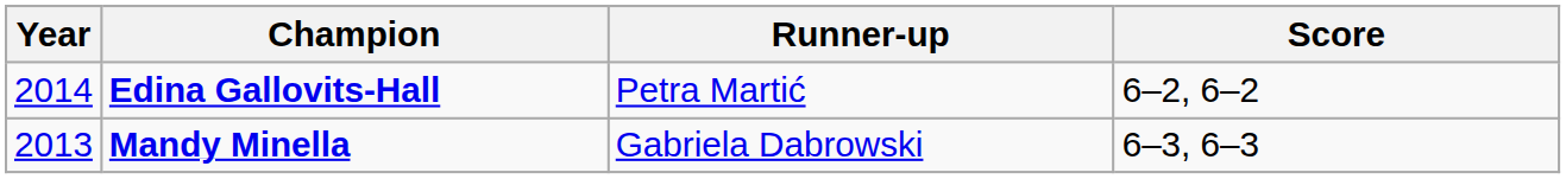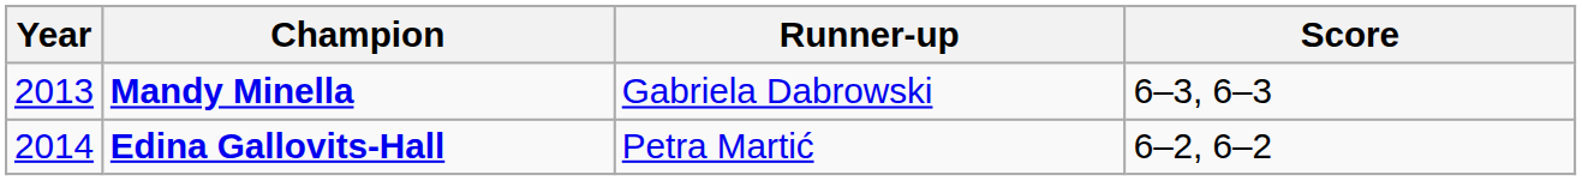 <table class="wikitable" style="font-size:90%">
 <tr>
 <th>Year</th>
 <th width="200">Champion</th>
 <th width="200">Runner-up</th>
 <th width="175">Score</th>
 </tr>
 <tr>
+<td><a href='#'>2013</a></td>
+<td> <strong><a href='#'>Mandy Minella</a></strong></td>
+<td> <a href='#'>Gabriela Dabrowski</a></td>
+<td>6–3, 6–3</td>
+</tr>
+<tr>
 <td><a href='#'>2014</a></td>
 <td> <strong><a href='#'>Edina Gallovits-Hall</a></strong></td>
 <td> <a href='#'>Petra Martić</a></td>
 <td>6–2, 6–2</td>
 </tr>
-<tr>
-<td><a href='#'>2013</a></td>
-<td> <strong><a href='#'>Mandy Minella</a></strong></td>
-<td> <a href='#'>Gabriela Dabrowski</a></td>
-<td>6–3, 6–3</td>
-</tr>
 </table>
